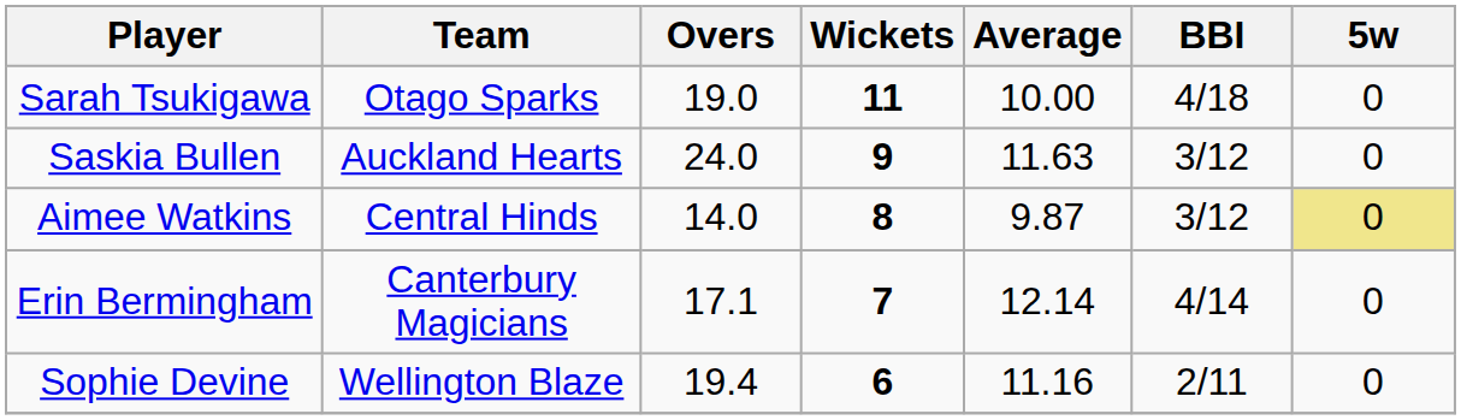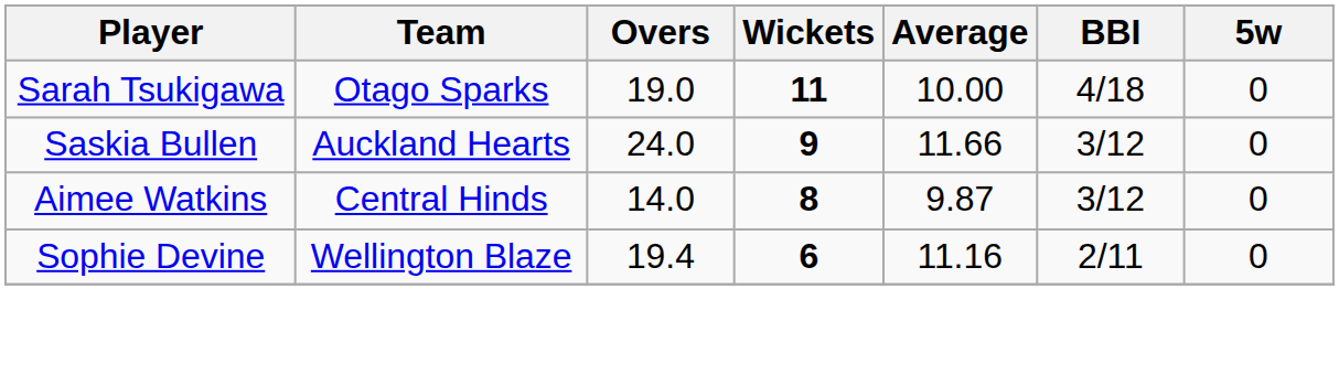 <table class="wikitable" style="text-align:center">
 <tr>
 <th width=125>Player</th>
 <th width=125>Team</th>
 <th width=60>Overs</th>
 <th width=60>Wickets</th>
 <th width=60>Average</th>
 <th width=60>BBI</th>
 <th width=60>5w</th>
 </tr>
 <tr>
 <td><a href='#'>Sarah Tsukigawa</a></td>
 <td><a href='#'>Otago Sparks</a></td>
 <td>19.0</td>
 <td><strong>11</strong></td>
 <td>10.00</td>
 <td>4/18</td>
 <td>0</td>
 </tr>
 <tr>
 <td><a href='#'>Saskia Bullen</a></td>
 <td><a href='#'>Auckland Hearts</a></td>
 <td>24.0</td>
 <td><strong>9</strong></td>
-<td>11.63</td>
+<td>11.66</td>
 <td>3/12</td>
 <td>0</td>
 </tr>
 <tr>
 <td><a href='#'>Aimee Watkins</a></td>
 <td><a href='#'>Central Hinds</a></td>
 <td>14.0</td>
 <td><strong>8</strong></td>
 <td>9.87</td>
 <td>3/12</td>
-<td style="background: khaki;">0</td>
-</tr>
-<tr>
-<td><a href='#'>Erin Bermingham</a></td>
-<td><a href='#'>Canterbury Magicians</a></td>
-<td>17.1</td>
-<td><strong>7</strong></td>
-<td>12.14</td>
-<td>4/14</td>
 <td>0</td>
 </tr>
 <tr>
 <td><a href='#'>Sophie Devine</a></td>
 <td><a href='#'>Wellington Blaze</a></td>
 <td>19.4</td>
 <td><strong>6</strong></td>
 <td>11.16</td>
 <td>2/11</td>
 <td>0</td>
 </tr>
 <tr>
 </tr>
 </table>
